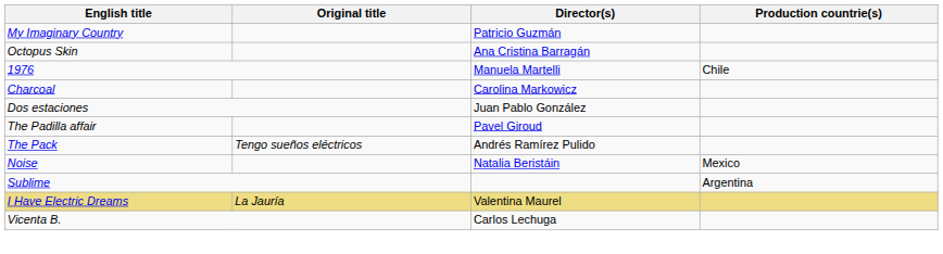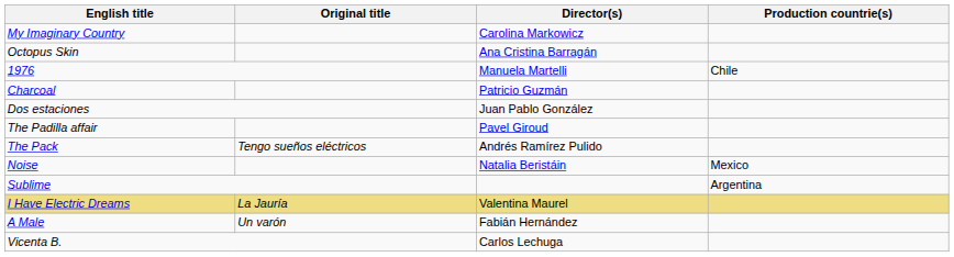 <table class="sortable wikitable" style="width:100%; margin-bottom:4px" cellpadding="5">
 <tr>
 <th scope="col">English title</th>
 <th scope="col">Original title</th>
 <th scope="col">Director(s)</th>
 <th scope="col">Production countrie(s)</th>
 </tr>
 <tr>
 <td><em><a href='#'>My Imaginary Country</a></em></td>
 <td></td>
-<td><a href='#'>Patricio Guzmán</a></td>
+<td><a href='#'>Carolina Markowicz</a></td>
 <td></td>
 </tr>
 <tr>
 <td><em>Octopus Skin</em></td>
 <td></td>
 <td><a href='#'>Ana Cristina Barragán</a></td>
 <td></td>
 </tr>
 <tr>
 <td colspan = "2"><em><a href='#'>1976</a></em></td>
 <td><a href='#'>Manuela Martelli</a></td>
 <td>Chile</td>
 </tr>
 <tr>
 <td><em><a href='#'>Charcoal</a></em></td>
 <td></td>
-<td><a href='#'>Carolina Markowicz</a></td>
+<td><a href='#'>Patricio Guzmán</a></td>
 <td></td>
 </tr>
 <tr>
 <td colspan = "2"><em>Dos estaciones</em></td>
 <td>Juan Pablo González</td>
 <td></td>
 </tr>
 <tr>
 <td><em>The Padilla affair</em></td>
 <td></td>
 <td><a href='#'>Pavel Giroud</a></td>
 <td></td>
 </tr>
 <tr>
 <td><em><a href='#'>The Pack</a></em></td>
 <td><em>Tengo sueños eléctricos</em></td>
 <td>Andrés Ramírez Pulido</td>
 <td></td>
 </tr>
 <tr>
 <td><em><a href='#'>Noise</a></em></td>
 <td></td>
 <td><a href='#'>Natalia Beristáin</a></td>
 <td>Mexico</td>
 </tr>
 <tr>
 <td colspan = "2"><em><a href='#'>Sublime</a></em></td>
 <td></td>
 <td>Argentina</td>
 </tr>
 <tr style="background:#EEDD82">
 <td><em><a href='#'>I Have Electric Dreams</a></em></td>
 <td><em>La Jauría</em></td>
 <td>Valentina Maurel</td>
 <td></td>
 </tr>
 <tr>
+<td><em><a href='#'>A Male</a></em></td>
+<td><em>Un varón</em></td>
+<td>Fabián Hernández</td>
+<td></td>
+</tr>
+<tr>
 <td colspan = "2"><em>Vicenta B.</em></td>
 <td>Carlos Lechuga</td>
 <td></td>
 </tr>
 </table>
